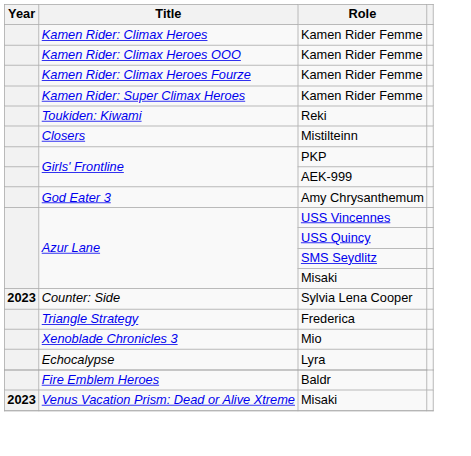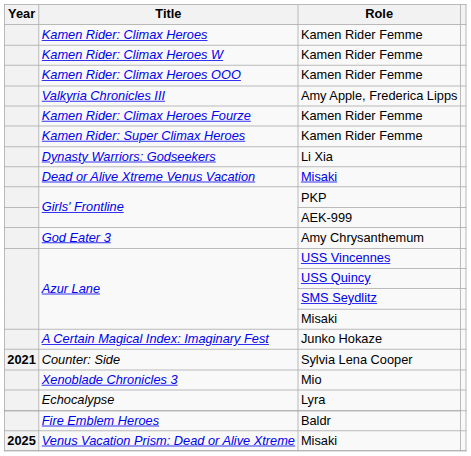 <table class="wikitable plainrowheaders sortable">
 <tr>
 <th scope="col">Year</th>
 <th scope="col">Title</th>
 <th scope="col">Role</th>
 <th scope="col" class="unsortable"></th>
 </tr>
 <tr>
 <th scope="row"></th>
 <td><em><a href='#'>Kamen Rider: Climax Heroes</a></em></td>
 <td>Kamen Rider Femme</td>
 <td></td>
 </tr>
 <tr>
 <th scope="row"></th>
+<td><em><a href='#'>Kamen Rider: Climax Heroes W</a></em></td>
+<td>Kamen Rider Femme</td>
+<td></td>
+</tr>
+<tr>
+<th scope="row"></th>
 <td><em><a href='#'>Kamen Rider: Climax Heroes OOO</a></em></td>
 <td>Kamen Rider Femme</td>
+<td></td>
+</tr>
+<tr>
+<th scope="row"></th>
+<td><em><a href='#'>Valkyria Chronicles III</a></em></td>
+<td>Amy Apple, Frederica Lipps</td>
 <td></td>
 </tr>
 <tr>
 <th scope="row"></th>
 <td><em><a href='#'>Kamen Rider: Climax Heroes Fourze</a></em></td>
 <td>Kamen Rider Femme</td>
 <td></td>
 </tr>
 <tr>
 <th scope="row"></th>
 <td><em><a href='#'>Kamen Rider: Super Climax Heroes</a></em></td>
 <td>Kamen Rider Femme</td>
 <td></td>
 </tr>
 <tr>
 <th scope="row"></th>
-<td><em><a href='#'>Toukiden: Kiwami</a></em></td>
-<td>Reki</td>
+<td><em><a href='#'>Dynasty Warriors: Godseekers</a></em></td>
+<td>Li Xia</td>
 <td></td>
 </tr>
 <tr>
 <th scope="row"></th>
-<td><em><a href='#'>Closers</a></em></td>
-<td>Mistilteinn</td>
+<td><em><a href='#'>Dead or Alive Xtreme Venus Vacation</a></em></td>
+<td><a href='#'>Misaki</a></td>
 <td></td>
 </tr>
 <tr>
 <th scope="row"></th>
 <td rowspan="2"><em><a href='#'>Girls' Frontline</a></em></td>
 <td>PKP</td>
 <td></td>
 </tr>
 <tr>
 <th scope="row"></th>
 <td>AEK-999</td>
 <td></td>
 </tr>
 <tr>
 <th scope="row"></th>
 <td><em><a href='#'>God Eater 3</a></em></td>
 <td>Amy Chrysanthemum</td>
 <td></td>
 </tr>
 <tr>
 <th rowspan="4" scope="row"></th>
 <td rowspan="4"><em><a href='#'>Azur Lane</a></em></td>
 <td><a href='#'>USS Vincennes</a></td>
 <td></td>
 </tr>
 <tr>
 <td><a href='#'>USS Quincy</a></td>
 <td></td>
 </tr>
 <tr>
 <td><a href='#'>SMS Seydlitz</a></td>
 <td></td>
 </tr>
 <tr>
 <td>Misaki</td>
 <td></td>
 </tr>
 <tr>
-<th scope="row">2023</th>
-<td><em>Counter: Side</em></td>
-<td>Sylvia Lena Cooper</td>
+<th scope="row"></th>
+<td><em><a href='#'>A Certain Magical Index: Imaginary Fest</a></em></td>
+<td>Junko Hokaze</td>
 <td></td>
 </tr>
 <tr>
-<th scope="row"></th>
-<td><em><a href='#'>Triangle Strategy</a></em></td>
-<td>Frederica</td>
+<th scope="row">2021</th>
+<td><em>Counter: Side</em></td>
+<td>Sylvia Lena Cooper</td>
 <td></td>
 </tr>
 <tr>
 <th scope="row"></th>
 <td><em><a href='#'>Xenoblade Chronicles 3</a></em></td>
 <td>Mio</td>
 <td></td>
 </tr>
 <tr>
 <th scope="row"></th>
 <td><em>Echocalypse</em></td>
 <td>Lyra</td>
 <td></td>
 </tr>
 <tr>
 </tr>
 <tr>
 <th scope="row"></th>
 <td><em><a href='#'>Fire Emblem Heroes</a></em></td>
 <td>Baldr</td>
 </tr>
 <tr>
-<th scope="row">2023</th>
+<th scope="row">2025</th>
 <td><em><a href='#'>Venus Vacation Prism: Dead or Alive Xtreme</a></em></td>
 <td>Misaki</td>
 <td></td>
 </tr>
 <tr>
 </tr>
 </table>
